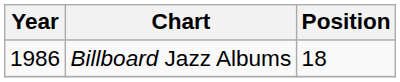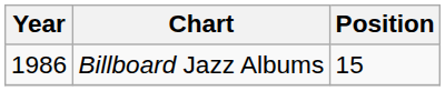 <table class="wikitable">
 <tr>
 <th>Year</th>
 <th>Chart</th>
 <th>Position</th>
 </tr>
 <tr>
 <td>1986</td>
 <td><em>Billboard</em> Jazz Albums</td>
-<td>18</td>
+<td>15</td>
 </tr>
 <tr>
 </tr>
 </table>
